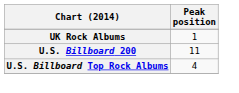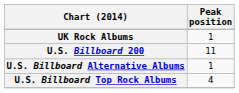 <table class="wikitable sortable plainrowheaders">
 <tr>
 <th scope="col">Chart (2014)</th>
 <th scope="col">Peak<br>position</th>
 </tr>
 <tr>
 </tr>
 <tr>
 </tr>
 <tr>
 </tr>
 <tr>
 </tr>
 <tr>
 </tr>
 <tr>
 <th scope="row">UK Rock Albums</th>
 <td style="text-align:center;">1</td>
 </tr>
 <tr>
 <th scope="row">U.S. <a href='#'><em>Billboard</em> 200</a></th>
 <td style="text-align:center;">11</td>
 </tr>
 <tr>
+<th scope="row">U.S. <em>Billboard</em> <a href='#'>Alternative Albums</a></th>
+<td style="text-align:center;">1</td>
+</tr>
+<tr>
 <th scope="row">U.S. <em>Billboard</em> <a href='#'>Top Rock Albums</a></th>
 <td style="text-align:center;">4</td>
 </tr>
 <tr>
 </tr>
 </table>
